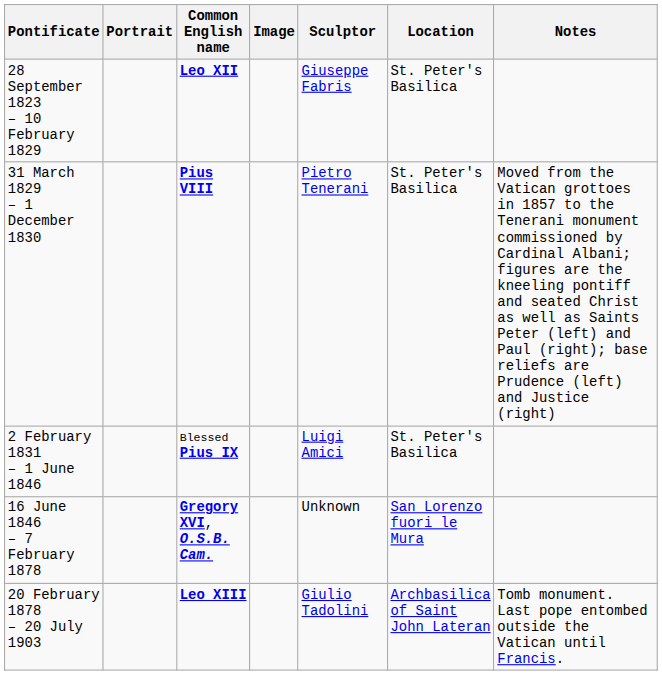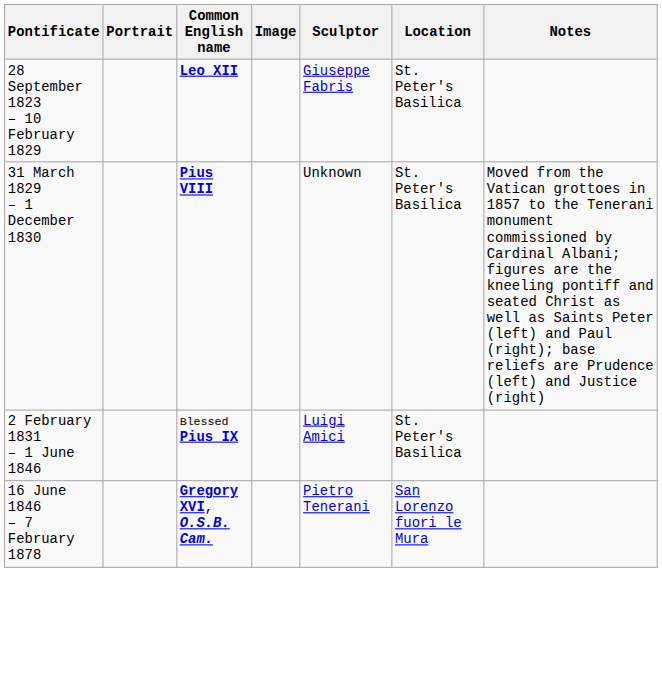 <table class=wikitable>
 <tr>
 <th style="width:13%;">Pontificate</th>
 <th style="width:5%;">Portrait</th>
 <th style="width:12%;">Common English name</th>
 <th>Image</th>
 <th style="width:15%;">Sculptor</th>
 <th style="width:15%;">Location</th>
 <th style="width:30%;">Notes</th>
 </tr>
 <tr valign="top">
 <td>28 September 1823<br>– 10 February 1829</td>
 <td></td>
 <td><strong><a href='#'>Leo XII</a></strong></td>
 <td></td>
 <td><a href='#'>Giuseppe Fabris</a></td>
 <td>St. Peter's Basilica</td>
 <td></td>
 </tr>
 <tr valign="top">
 <td>31 March 1829<br>– 1 December 1830</td>
 <td></td>
 <td><strong><a href='#'>Pius VIII</a></strong></td>
 <td></td>
-<td><a href='#'>Pietro Tenerani</a></td>
+<td>Unknown</td>
 <td>St. Peter's Basilica</td>
 <td>Moved from the Vatican grottoes in 1857 to the Tenerani monument commissioned by Cardinal Albani; figures are the kneeling pontiff and seated Christ as well as Saints Peter (left) and Paul (right); base reliefs are Prudence (left) and Justice (right)</td>
 </tr>
 <tr valign="top">
 <td>2 February 1831<br>– 1 June 1846</td>
 <td></td>
 <td><small>Blessed</small><br><strong><a href='#'>Pius IX</a></strong></td>
 <td></td>
 <td><a href='#'>Luigi Amici</a></td>
 <td>St. Peter's Basilica</td>
 <td></td>
 </tr>
 <tr valign="top">
 <td>16 June 1846<br>– 7 February 1878</td>
 <td></td>
 <td><strong><a href='#'>Gregory XVI</a></strong>, <strong><em><a href='#'>O.S.B. Cam.</a></em></strong></td>
 <td></td>
-<td>Unknown</td>
+<td><a href='#'>Pietro Tenerani</a></td>
 <td><a href='#'>San Lorenzo fuori le Mura</a></td>
 <td></td>
 </tr>
-<tr valign="top">
-<td>20 February 1878<br>– 20 July 1903</td>
-<td></td>
-<td><strong><a href='#'>Leo XIII</a></strong></td>
-<td></td>
-<td><a href='#'>Giulio Tadolini</a></td>
-<td><a href='#'>Archbasilica of Saint John Lateran</a></td>
-<td>Tomb monument. Last pope entombed outside the Vatican until <a href='#'>Francis</a>.</td>
-</tr>
 </table>
